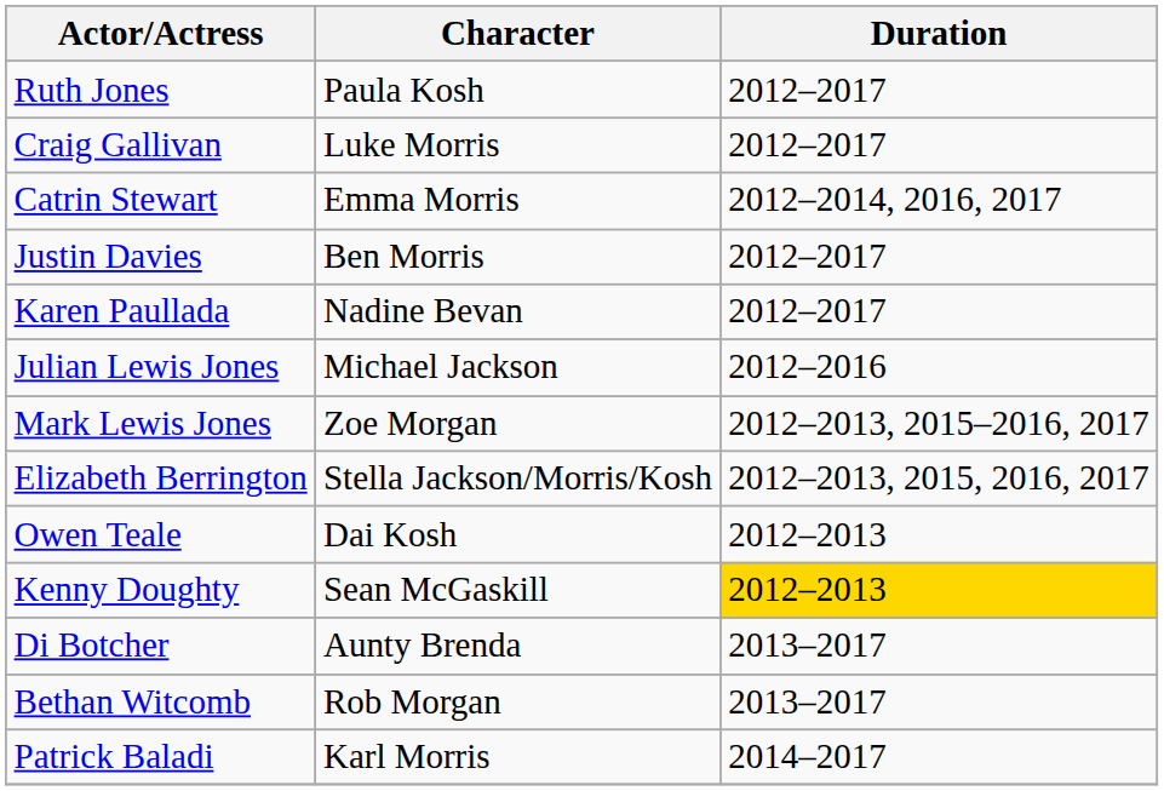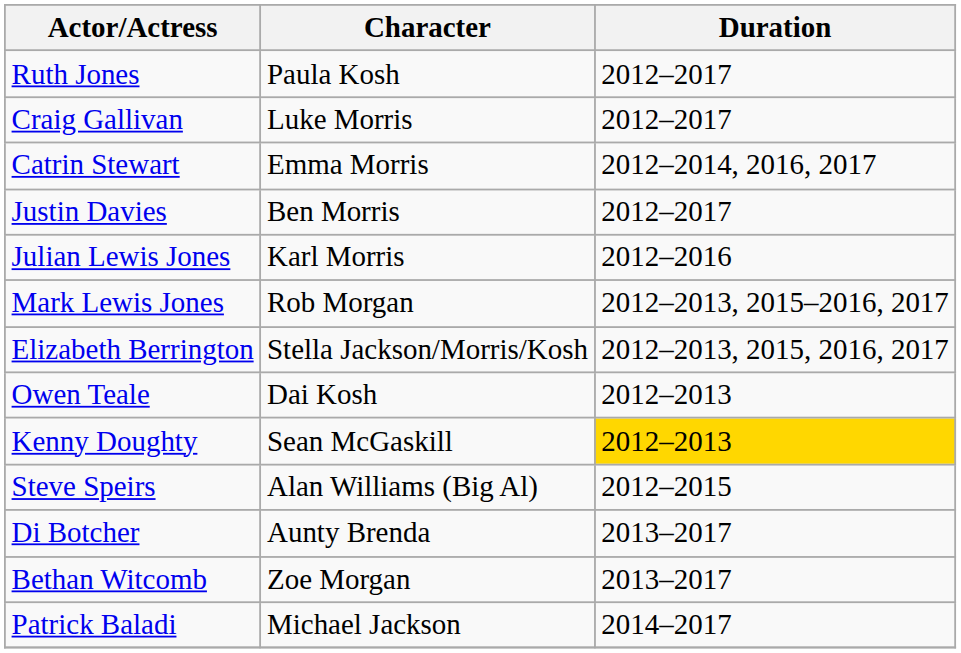 <table class="wikitable">
 <tr>
 <th>Actor/Actress</th>
 <th>Character</th>
 <th>Duration</th>
 </tr>
 <tr>
 <td><a href='#'>Ruth Jones</a></td>
 <td>Paula Kosh</td>
 <td>2012–2017</td>
 </tr>
 <tr>
 <td><a href='#'>Craig Gallivan</a></td>
 <td>Luke Morris</td>
 <td>2012–2017</td>
 </tr>
 <tr>
 <td><a href='#'>Catrin Stewart</a></td>
 <td>Emma Morris</td>
 <td>2012–2014, 2016, 2017</td>
 </tr>
 <tr>
 <td><a href='#'>Justin Davies</a></td>
 <td>Ben Morris</td>
 <td>2012–2017</td>
 </tr>
 <tr>
-<td><a href='#'>Karen Paullada</a></td>
-<td>Nadine Bevan</td>
-<td>2012–2017</td>
-</tr>
-<tr>
 <td><a href='#'>Julian Lewis Jones</a></td>
-<td>Michael Jackson</td>
+<td>Karl Morris</td>
 <td>2012–2016</td>
 </tr>
 <tr>
 <td><a href='#'>Mark Lewis Jones</a></td>
-<td>Zoe Morgan</td>
+<td>Rob Morgan</td>
 <td>2012–2013, 2015–2016, 2017</td>
 </tr>
 <tr>
 <td><a href='#'>Elizabeth Berrington</a></td>
 <td>Stella Jackson/Morris/Kosh</td>
 <td>2012–2013, 2015, 2016, 2017</td>
 </tr>
 <tr>
 <td><a href='#'>Owen Teale</a></td>
 <td>Dai Kosh</td>
 <td>2012–2013</td>
 </tr>
 <tr>
 <td><a href='#'>Kenny Doughty</a></td>
 <td>Sean McGaskill</td>
 <td style="background: gold;">2012–2013</td>
 </tr>
 <tr>
+<td><a href='#'>Steve Speirs</a></td>
+<td>Alan Williams (Big Al)</td>
+<td>2012–2015</td>
+</tr>
+<tr>
 <td><a href='#'>Di Botcher</a></td>
 <td>Aunty Brenda</td>
 <td>2013–2017</td>
 </tr>
 <tr>
 <td><a href='#'>Bethan Witcomb</a></td>
-<td>Rob Morgan</td>
+<td>Zoe Morgan</td>
 <td>2013–2017</td>
 </tr>
 <tr>
 <td><a href='#'>Patrick Baladi</a></td>
-<td>Karl Morris</td>
+<td>Michael Jackson</td>
 <td>2014–2017</td>
 </tr>
 <tr>
 </tr>
 </table>
